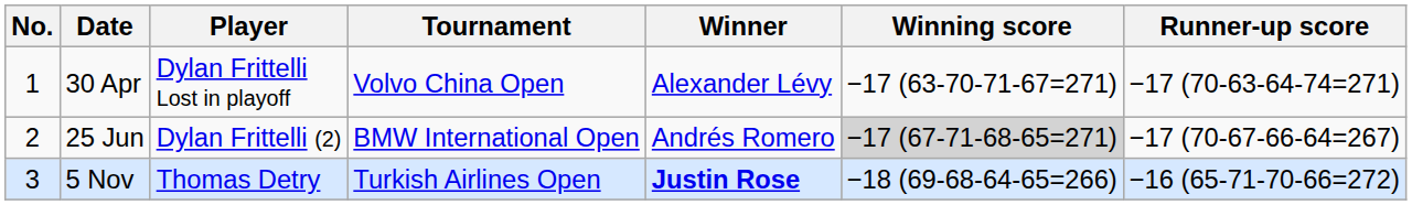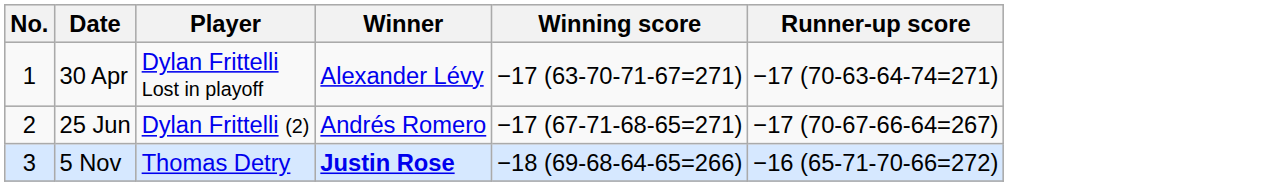 <table class="wikitable" style="font-size:95%;">
 <tr>
 <th>No.</th>
 <th>Date</th>
 <th>Player</th>
-<th>Tournament</th>
 <th>Winner</th>
 <th>Winning score</th>
 <th>Runner-up score</th>
 </tr>
 <tr>
 <td align=center>1</td>
 <td>30 Apr</td>
 <td> <a href='#'>Dylan Frittelli</a><br><small>Lost in playoff</small></td>
-<td><a href='#'>Volvo China Open</a></td>
 <td> <a href='#'>Alexander Lévy</a></td>
 <td>−17 (63-70-71-67=271)</td>
 <td>−17 (70-63-64-74=271)</td>
 </tr>
 <tr>
 <td align=center>2</td>
 <td>25 Jun</td>
 <td> <a href='#'>Dylan Frittelli</a> <small>(2)</small></td>
-<td><a href='#'>BMW International Open</a></td>
 <td> <a href='#'>Andrés Romero</a></td>
-<td style="background: lightgrey;">−17 (67-71-68-65=271)</td>
+<td>−17 (67-71-68-65=271)</td>
 <td>−17 (70-67-66-64=267)</td>
 </tr>
 <tr style="background:#D6E8FF;">
 <td align=center>3</td>
 <td>5 Nov</td>
 <td> <a href='#'>Thomas Detry</a></td>
-<td><a href='#'>Turkish Airlines Open</a></td>
 <td><strong> <a href='#'>Justin Rose</a></strong></td>
 <td>−18 (69-68-64-65=266)</td>
 <td>−16 (65-71-70-66=272)</td>
 </tr>
 </table>
